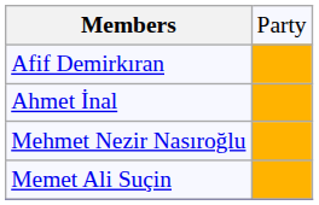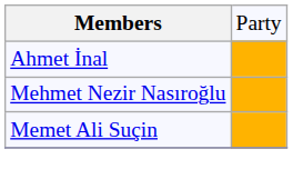 <table class=wikitable style="border:1px solid #8888aa; background-color:#f7f8ff; padding:0px; font-size:90%;">
 <tr>
 <th>Members</th>
 <td>Party</td>
-</tr>
-<tr>
-<td><a href='#'>Afif Demirkıran</a></td>
-<td style="background: #ffb300"></td>
 </tr>
 <tr>
 <td><a href='#'>Ahmet İnal</a></td>
 <td style="background: #ffb300"></td>
 </tr>
 <tr>
 <td><a href='#'>Mehmet Nezir Nasıroğlu</a></td>
 <td style="background: #ffb300"></td>
 </tr>
 <tr>
 <td><a href='#'>Memet Ali Suçin</a></td>
 <td style="background: #ffb300"></td>
 </tr>
 <tr>
 </tr>
 </table>
